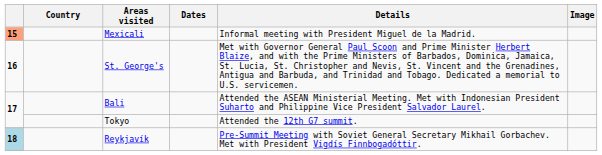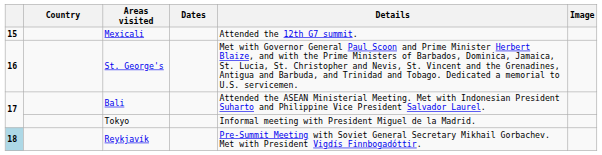 <table class="wikitable sortable" border="1" style="margin: 1em auto 1em auto">
 <tr>
 <th style="width: 3%;"></th>
 <th width=120>Country</th>
 <th width=100>Areas visited</th>
 <th width=70>Dates</th>
 <th width=550>Details</th>
 <th>Image</th>
 </tr>
 <tr>
-<td style="background: lightsalmon;"><strong>15</strong></td>
+<td><strong>15</strong></td>
 <td></td>
 <td><a href='#'>Mexicali</a></td>
 <td></td>
-<td>Informal meeting with President Miguel de la Madrid.</td>
+<td>Attended the <a href='#'>12th G7 summit</a>.</td>
 <td></td>
 </tr>
 <tr>
 <td><strong>16</strong></td>
 <td></td>
 <td><a href='#'>St. George's</a></td>
 <td></td>
 <td>Met with Governor General <a href='#'>Paul Scoon</a> and Prime Minister <a href='#'>Herbert Blaize</a>, and with the Prime Ministers of Barbados, Dominica, Jamaica, St. Lucia, St. Christopher and Nevis, St. Vincent and the Grenadines, Antigua and Barbuda, and Trinidad and Tobago. Dedicated a memorial to U.S. servicemen.</td>
 <td></td>
 </tr>
 <tr>
 <td rowspan=2><strong>17</strong></td>
 <td></td>
 <td><a href='#'>Bali</a></td>
 <td></td>
 <td>Attended the ASEAN Ministerial Meeting. Met with Indonesian President <a href='#'>Suharto</a> and Philippine Vice President <a href='#'>Salvador Laurel</a>.</td>
 <td></td>
 </tr>
 <tr>
 <td></td>
 <td>Tokyo</td>
 <td></td>
-<td>Attended the <a href='#'>12th G7 summit</a>.</td>
+<td>Informal meeting with President Miguel de la Madrid.</td>
 <td></td>
 </tr>
 <tr>
 <td style="background: lightblue;"><strong>18</strong></td>
 <td></td>
 <td><a href='#'>Reykjavík</a></td>
 <td></td>
 <td><a href='#'>Pre-Summit Meeting</a> with Soviet General Secretary Mikhail Gorbachev. Met with President <a href='#'>Vigdís Finnbogadóttir</a>.</td>
 <td></td>
 </tr>
 </table>
